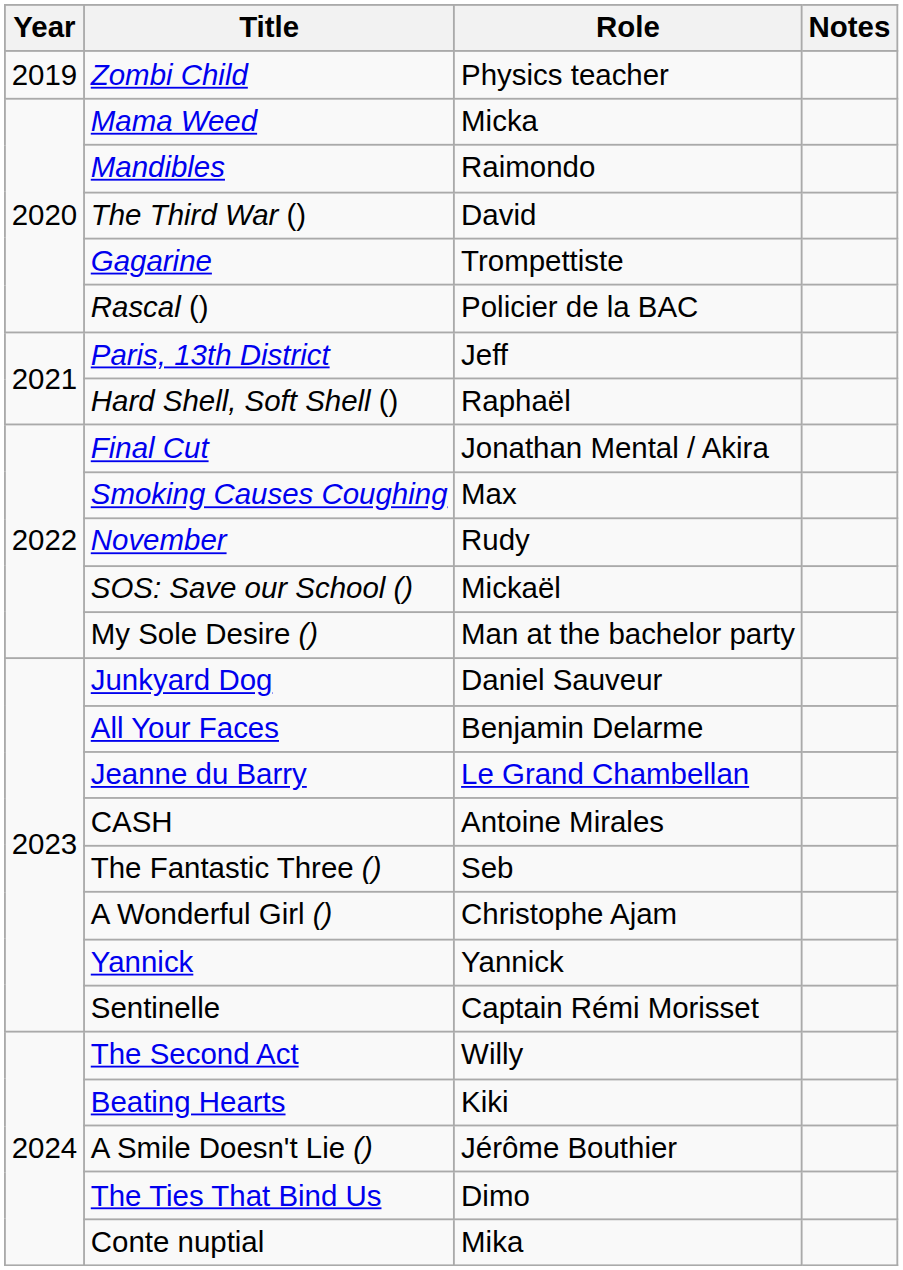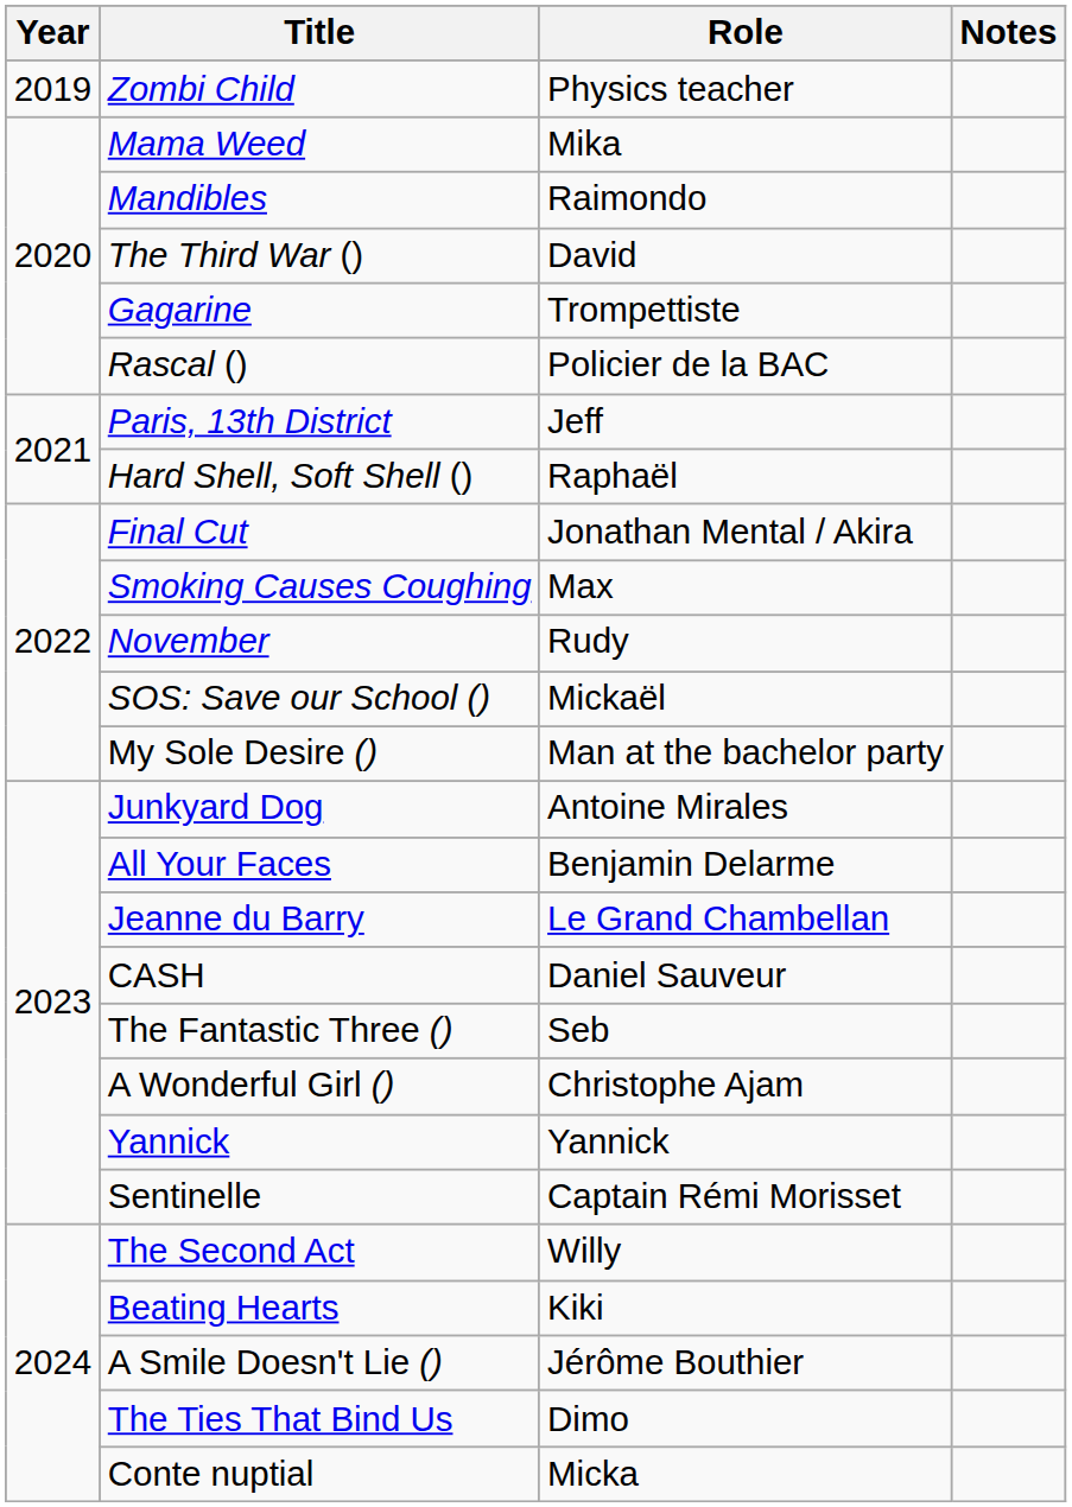 <table class="wikitable sortable">
 <tr>
 <th>Year</th>
 <th>Title</th>
 <th>Role</th>
 <th class="unsortable">Notes</th>
 </tr>
 <tr>
 <td>2019</td>
 <td><em><a href='#'>Zombi Child</a></em></td>
 <td>Physics teacher</td>
 <td></td>
 </tr>
 <tr>
 <td rowspan="5">2020</td>
 <td><em><a href='#'>Mama Weed</a></em></td>
-<td>Micka</td>
+<td>Mika</td>
 <td></td>
 </tr>
 <tr>
 <td><em><a href='#'>Mandibles</a></em></td>
 <td>Raimondo</td>
 <td></td>
 </tr>
 <tr>
 <td><em>The Third War</em> ()</td>
 <td>David</td>
 <td></td>
 </tr>
 <tr>
 <td><em><a href='#'>Gagarine</a></em></td>
 <td>Trompettiste</td>
 <td></td>
 </tr>
 <tr>
 <td><em>Rascal</em> ()</td>
 <td>Policier de la BAC</td>
 <td></td>
 </tr>
 <tr>
 <td rowspan="2">2021</td>
 <td><em><a href='#'>Paris, 13th District</a></em></td>
 <td>Jeff</td>
 <td></td>
 </tr>
 <tr>
 <td><em>Hard Shell, Soft Shell</em> ()</td>
 <td>Raphaël</td>
 <td></td>
 </tr>
 <tr>
 <td rowspan="5">2022</td>
 <td><em><a href='#'>Final Cut</a></em></td>
 <td>Jonathan Mental / Akira</td>
 <td></td>
 </tr>
 <tr>
 <td><em><a href='#'>Smoking Causes Coughing</a></em></td>
 <td>Max</td>
 <td></td>
 </tr>
 <tr>
 <td><em><a href='#'>November</a></em></td>
 <td>Rudy</td>
 <td></td>
 </tr>
 <tr>
 <td><em>SOS: Save our School ()</td>
 <td>Mickaël</td>
 <td></td>
 </tr>
 <tr>
 <td></em>My Sole Desire<em> ()</td>
 <td>Man at the bachelor party</td>
 <td></td>
 </tr>
 <tr>
 <td rowspan="8">2023</td>
 <td></em><a href='#'>Junkyard Dog</a><em></td>
-<td>Daniel Sauveur</td>
+<td>Antoine Mirales</td>
 <td></td>
 </tr>
 <tr>
 <td></em><a href='#'>All Your Faces</a><em></td>
 <td>Benjamin Delarme</td>
 <td></td>
 </tr>
 <tr>
 <td></em><a href='#'>Jeanne du Barry</a><em></td>
 <td><a href='#'>Le Grand Chambellan</a></td>
 <td></td>
 </tr>
 <tr>
 <td></em>CASH<em></td>
-<td>Antoine Mirales</td>
+<td>Daniel Sauveur</td>
 <td></td>
 </tr>
 <tr>
 <td></em>The Fantastic Three<em> ()</td>
 <td>Seb</td>
 <td></td>
 </tr>
 <tr>
 <td></em>A Wonderful Girl<em> ()</td>
 <td>Christophe Ajam</td>
 <td></td>
 </tr>
 <tr>
 <td></em><a href='#'>Yannick</a><em></td>
 <td>Yannick</td>
 <td></td>
 </tr>
 <tr>
 <td></em>Sentinelle<em></td>
 <td>Captain Rémi Morisset</td>
 <td></td>
 </tr>
 <tr>
 <td rowspan="5">2024</td>
 <td></em><a href='#'>The Second Act</a><em></td>
 <td>Willy</td>
 <td></td>
 </tr>
 <tr>
 <td></em><a href='#'>Beating Hearts</a><em></td>
 <td>Kiki</td>
 <td></td>
 </tr>
 <tr>
 <td></em>A Smile Doesn't Lie<em> ()</td>
 <td>Jérôme Bouthier</td>
 <td></td>
 </tr>
 <tr>
 <td></em><a href='#'>The Ties That Bind Us</a><em></td>
 <td>Dimo</td>
 <td></td>
 </tr>
 <tr>
 <td></em>Conte nuptial<em></td>
-<td>Mika</td>
+<td>Micka</td>
 <td></td>
 </tr>
 </table>
